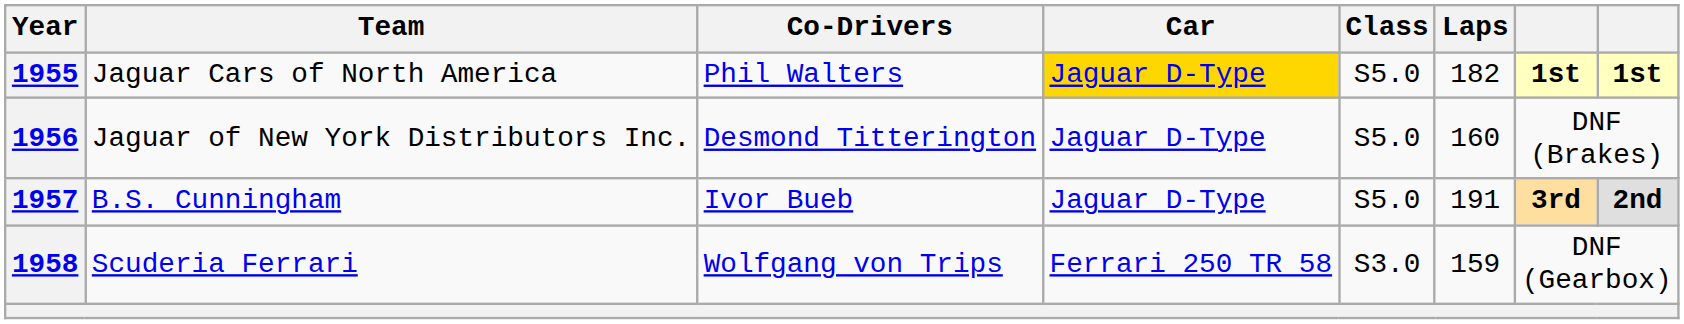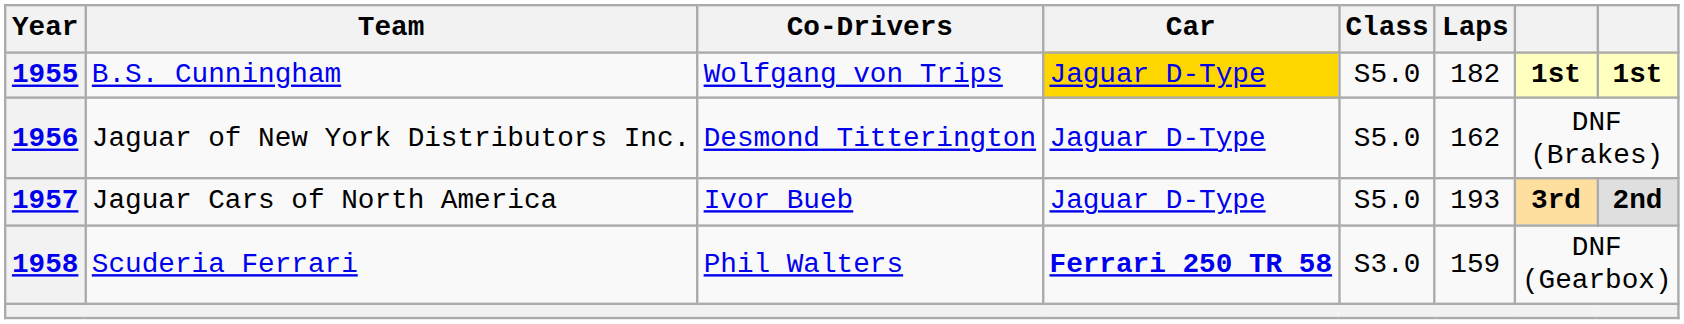 <table class="wikitable" style="text-align:center; font-size:90%">
 <tr>
 <th>Year</th>
 <th>Team</th>
 <th>Co-Drivers</th>
 <th>Car</th>
 <th>Class</th>
 <th>Laps</th>
 <th></th>
 <th></th>
 </tr>
 <tr>
 <th><a href='#'>1955</a></th>
-<td align="left"> Jaguar Cars of North America</td>
-<td align="left"> <a href='#'>Phil Walters</a></td>
+<td align="left"> <a href='#'>B.S. Cunningham</a></td>
+<td align="left"> <a href='#'>Wolfgang von Trips</a></td>
 <td align="left" style="background: gold;"><a href='#'>Jaguar D-Type</a></td>
 <td>S5.0</td>
 <td>182</td>
 <td style="background:#ffffbf;"><strong>1st</strong></td>
 <td style="background:#ffffbf;"><strong>1st</strong></td>
 </tr>
 <tr>
 <th><a href='#'>1956</a></th>
 <td align="left"> Jaguar of New York Distributors Inc.</td>
 <td align="left"> <a href='#'>Desmond Titterington</a></td>
 <td align="left"><a href='#'>Jaguar D-Type</a></td>
 <td>S5.0</td>
-<td>160</td>
+<td>162</td>
 <td colspan=2>DNF<br>(Brakes)</td>
 </tr>
 <tr>
 <th><a href='#'>1957</a></th>
-<td align="left"> <a href='#'>B.S. Cunningham</a></td>
+<td align="left"> Jaguar Cars of North America</td>
 <td align="left"> <a href='#'>Ivor Bueb</a></td>
 <td align="left"><a href='#'>Jaguar D-Type</a></td>
 <td>S5.0</td>
-<td>191</td>
+<td>193</td>
 <td style="background:#ffdf9f;"><strong>3rd</strong></td>
 <td style="background:#dfdfdf;"><strong>2nd</strong></td>
 </tr>
 <tr>
 <th><a href='#'>1958</a></th>
 <td align="left"> <a href='#'>Scuderia Ferrari</a></td>
-<td align="left"> <a href='#'>Wolfgang von Trips</a></td>
-<td align="left"><a href='#'>Ferrari 250 TR 58</a></td>
+<td align="left"> <a href='#'>Phil Walters</a></td>
+<td align="left"><strong><a href='#'>Ferrari 250 TR 58</a></strong></td>
 <td>S3.0</td>
 <td>159</td>
 <td colspan=2>DNF<br>(Gearbox)</td>
 </tr>
 <tr>
 <th colspan="8"></th>
 </tr>
 </table>
